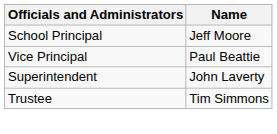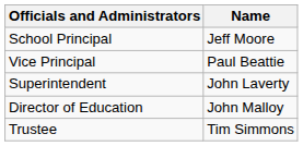 <table class="wikitable" align="right"thumb|right|upright>
 <tr>
 <th>Officials and Administrators</th>
 <th>Name</th>
 </tr>
 <tr>
 <td>School Principal</td>
 <td>Jeff Moore</td>
 </tr>
 <tr>
 <td>Vice Principal</td>
 <td>Paul Beattie</td>
 </tr>
 <tr>
 <td>Superintendent</td>
 <td>John Laverty</td>
 </tr>
 <tr>
+<td>Director of Education</td>
+<td>John Malloy</td>
+</tr>
+<tr>
 <td>Trustee</td>
 <td>Tim Simmons</td>
 </tr>
 </table>
